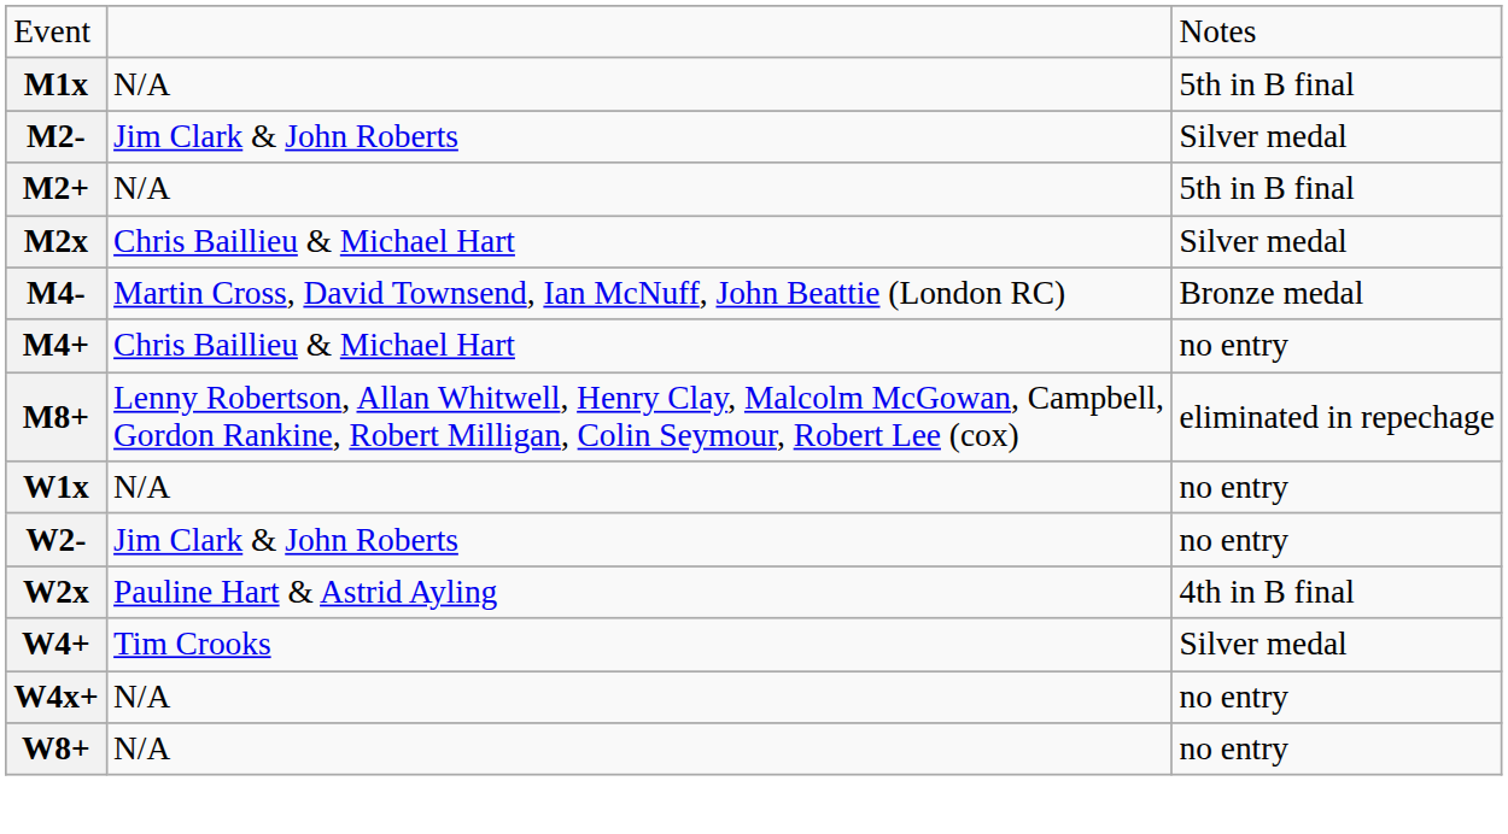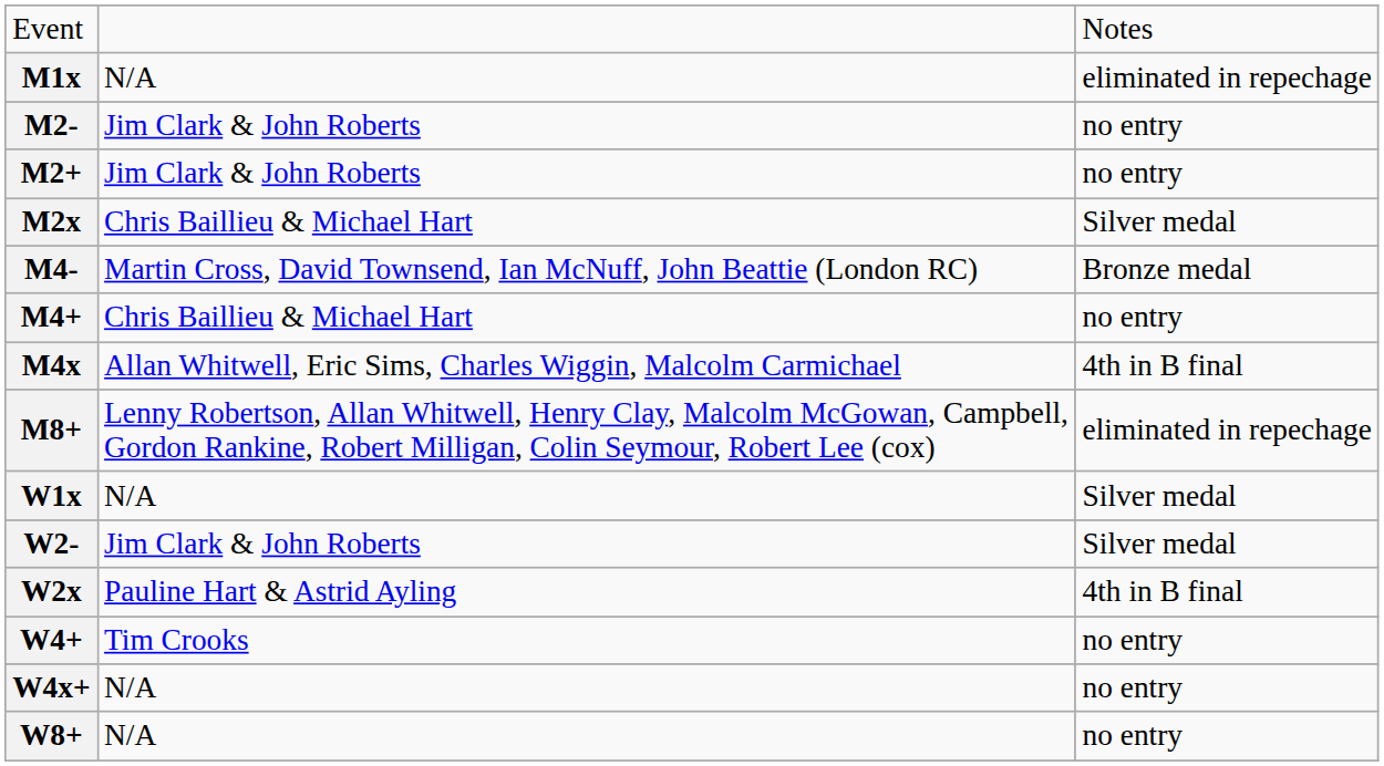 <table class="wikitable">
 <tr>
 <td>Event</td>
 <td></td>
 <td>Notes</td>
 </tr>
 <tr>
 <th>M1x</th>
 <td>N/A</td>
-<td>5th in B final</td>
+<td>eliminated in repechage</td>
 </tr>
 <tr>
 <th>M2-</th>
 <td><a href='#'>Jim Clark</a> & <a href='#'>John Roberts</a></td>
-<td>Silver medal</td>
+<td>no entry</td>
 </tr>
 <tr>
 <th>M2+</th>
-<td>N/A</td>
-<td>5th in B final</td>
+<td><a href='#'>Jim Clark</a> & <a href='#'>John Roberts</a></td>
+<td>no entry</td>
 </tr>
 <tr>
 <th>M2x</th>
 <td><a href='#'>Chris Baillieu</a> & <a href='#'>Michael Hart</a></td>
 <td>Silver medal</td>
 </tr>
 <tr>
 <th>M4-</th>
 <td><a href='#'>Martin Cross</a>, <a href='#'>David Townsend</a>, <a href='#'>Ian McNuff</a>, <a href='#'>John Beattie</a> (London RC)</td>
 <td>Bronze medal</td>
 </tr>
 <tr>
 <th>M4+</th>
 <td><a href='#'>Chris Baillieu</a> & <a href='#'>Michael Hart</a></td>
 <td>no entry</td>
 </tr>
 <tr>
+<th>M4x</th>
+<td><a href='#'>Allan Whitwell</a>, Eric Sims, <a href='#'>Charles Wiggin</a>, <a href='#'>Malcolm Carmichael</a></td>
+<td>4th in B final</td>
+</tr>
+<tr>
 <th>M8+</th>
 <td><a href='#'>Lenny Robertson</a>, <a href='#'>Allan Whitwell</a>, <a href='#'>Henry Clay</a>, <a href='#'>Malcolm McGowan</a>, Campbell, <br><a href='#'>Gordon Rankine</a>, <a href='#'>Robert Milligan</a>, <a href='#'>Colin Seymour</a>, <a href='#'>Robert Lee</a> (cox)</td>
 <td>eliminated in repechage</td>
 </tr>
 <tr>
 <th>W1x</th>
 <td>N/A</td>
-<td>no entry</td>
+<td>Silver medal</td>
 </tr>
 <tr>
 <th>W2-</th>
 <td><a href='#'>Jim Clark</a> & <a href='#'>John Roberts</a></td>
-<td>no entry</td>
+<td>Silver medal</td>
 </tr>
 <tr>
 <th>W2x</th>
 <td><a href='#'>Pauline Hart</a> & <a href='#'>Astrid Ayling</a></td>
 <td>4th in B final</td>
 </tr>
 <tr>
 <th>W4+</th>
 <td><a href='#'>Tim Crooks</a></td>
-<td>Silver medal</td>
+<td>no entry</td>
 </tr>
 <tr>
 <th>W4x+</th>
 <td>N/A</td>
 <td>no entry</td>
 </tr>
 <tr>
 <th>W8+</th>
 <td>N/A</td>
 <td>no entry</td>
 </tr>
 </table>
